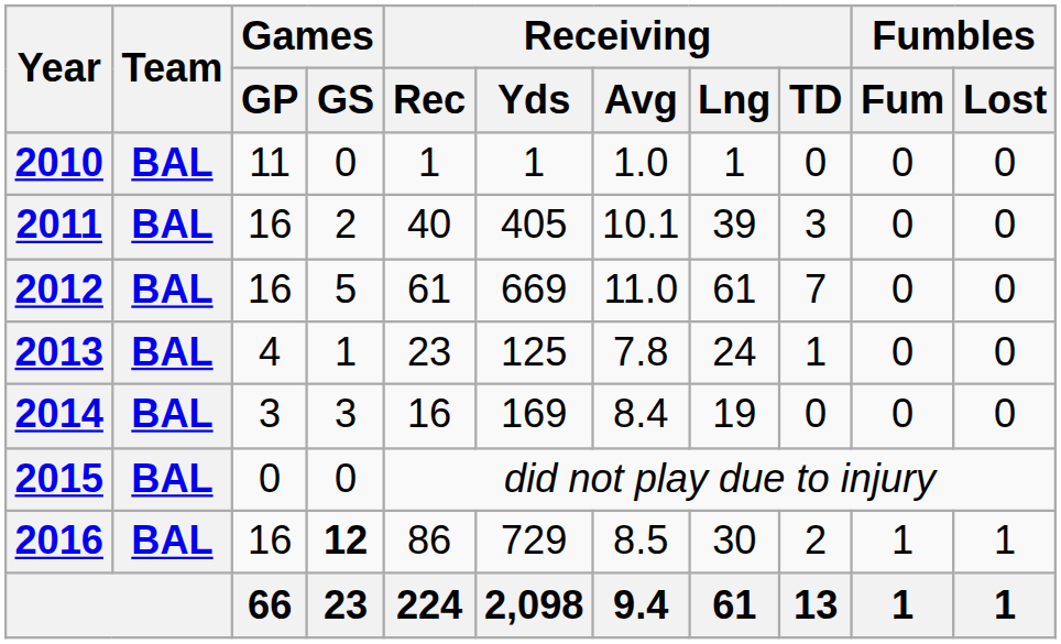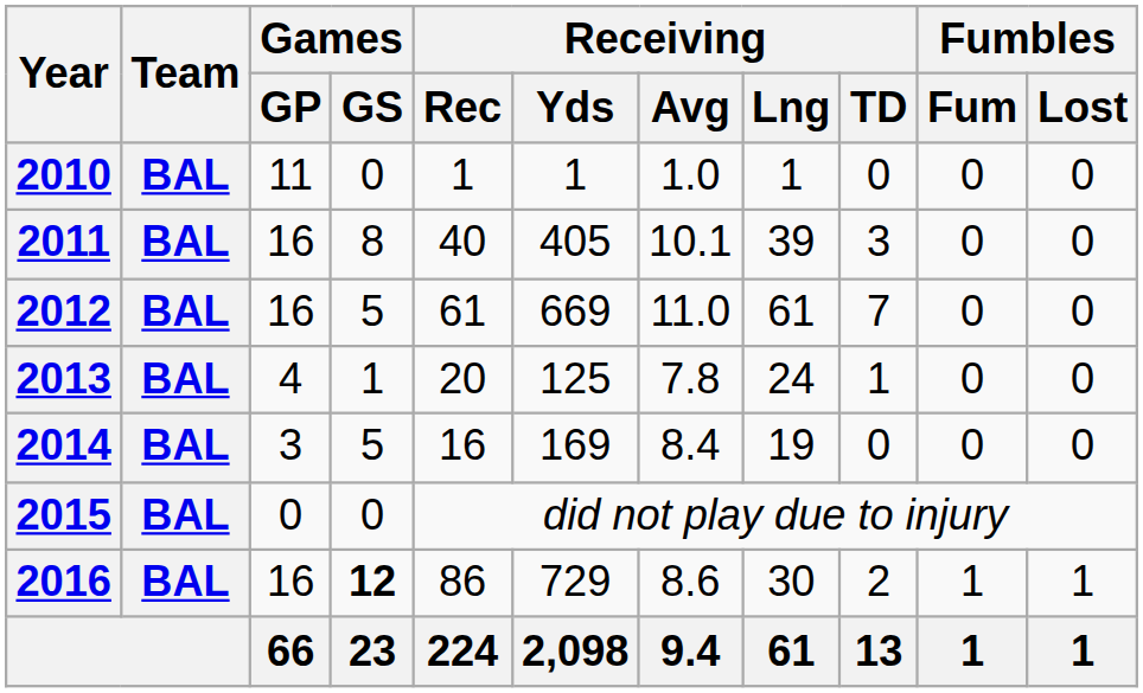 <table class=wikitable style="text-align:center;">
 <tr>
 <th rowspan="2">Year</th>
 <th rowspan="2">Team</th>
 <th colspan="2">Games</th>
 <th colspan="5">Receiving</th>
 <th colspan="2">Fumbles</th>
 </tr>
 <tr>
 <th>GP</th>
 <th>GS</th>
 <th>Rec</th>
 <th>Yds</th>
 <th>Avg</th>
 <th>Lng</th>
 <th>TD</th>
 <th>Fum</th>
 <th>Lost</th>
 </tr>
 <tr>
 <th><a href='#'>2010</a></th>
 <th><a href='#'>BAL</a></th>
 <td>11</td>
 <td>0</td>
 <td>1</td>
 <td>1</td>
 <td>1.0</td>
 <td>1</td>
 <td>0</td>
 <td>0</td>
 <td>0</td>
 </tr>
 <tr>
 <th><a href='#'>2011</a></th>
 <th><a href='#'>BAL</a></th>
 <td>16</td>
-<td>2</td>
+<td>8</td>
 <td>40</td>
 <td>405</td>
 <td>10.1</td>
 <td>39</td>
 <td>3</td>
 <td>0</td>
 <td>0</td>
 </tr>
 <tr>
 <th><a href='#'>2012</a></th>
 <th><a href='#'>BAL</a></th>
 <td>16</td>
 <td>5</td>
 <td>61</td>
 <td>669</td>
 <td>11.0</td>
 <td>61</td>
 <td>7</td>
 <td>0</td>
 <td>0</td>
 </tr>
 <tr>
 <th><a href='#'>2013</a></th>
 <th><a href='#'>BAL</a></th>
 <td>4</td>
 <td>1</td>
-<td>23</td>
+<td>20</td>
 <td>125</td>
 <td>7.8</td>
 <td>24</td>
 <td>1</td>
 <td>0</td>
 <td>0</td>
 </tr>
 <tr>
 <th><a href='#'>2014</a></th>
 <th><a href='#'>BAL</a></th>
 <td>3</td>
-<td>3</td>
+<td>5</td>
 <td>16</td>
 <td>169</td>
 <td>8.4</td>
 <td>19</td>
 <td>0</td>
 <td>0</td>
 <td>0</td>
 </tr>
 <tr>
 <th><a href='#'>2015</a></th>
 <th><a href='#'>BAL</a></th>
 <td>0</td>
 <td>0</td>
 <td colspan="7"><em>did not play due to injury</em></td>
 </tr>
 <tr>
 <th><a href='#'>2016</a></th>
 <th><a href='#'>BAL</a></th>
 <td>16</td>
 <td><strong>12</strong></td>
 <td>86</td>
 <td>729</td>
-<td>8.5</td>
+<td>8.6</td>
 <td>30</td>
 <td>2</td>
 <td>1</td>
 <td>1</td>
 </tr>
 <tr>
 <th colspan="2"></th>
 <th>66</th>
 <th>23</th>
 <th>224</th>
 <th>2,098</th>
 <th>9.4</th>
 <th>61</th>
 <th>13</th>
 <th>1</th>
 <th>1</th>
 </tr>
 </table>
